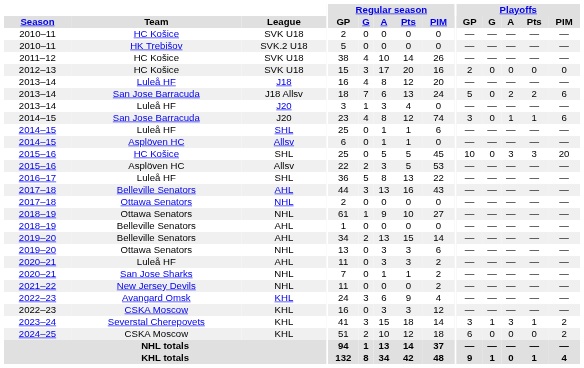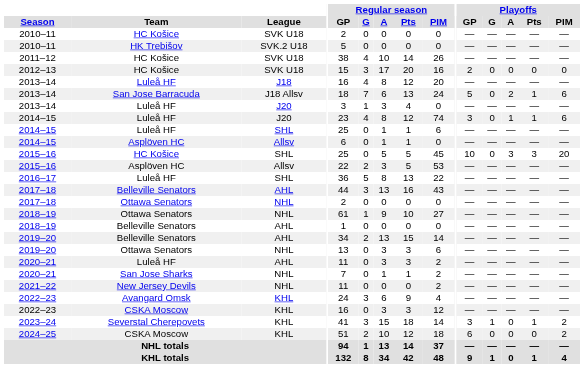 <table border="0" cellpadding="1" cellspacing="0" style="text-align:center; width:60em">
 <tr bgcolor="#e0e0e0">
 <th colspan="3" bgcolor="#ffffff"></th>
 <th rowspan="99" bgcolor="#ffffff"></th>
 <th colspan="5"><a href='#'>Regular season</a></th>
 <th rowspan="99" bgcolor="#ffffff"></th>
 <th colspan="5"><a href='#'>Playoffs</a></th>
 </tr>
 <tr bgcolor="#e0e0e0">
 <th><a href='#'>Season</a></th>
 <th>Team</th>
 <th>League</th>
 <th>GP</th>
 <th><a href='#'>G</a></th>
 <th><a href='#'>A</a></th>
 <th><a href='#'>Pts</a></th>
 <th><a href='#'>PIM</a></th>
 <th>GP</th>
 <th>G</th>
 <th>A</th>
 <th>Pts</th>
 <th>PIM</th>
 </tr>
 <tr>
 <td>2010–11</td>
 <td><a href='#'>HC Košice</a></td>
 <td>SVK U18</td>
 <td>2</td>
 <td>0</td>
 <td>0</td>
 <td>0</td>
 <td>0</td>
 <td>—</td>
 <td>—</td>
 <td>—</td>
 <td>—</td>
 <td>—</td>
 </tr>
 <tr bgcolor="#f0f0f0">
 <td>2010–11</td>
 <td><a href='#'>HK Trebišov</a></td>
 <td>SVK.2 U18</td>
 <td>5</td>
 <td>0</td>
 <td>0</td>
 <td>0</td>
 <td>0</td>
 <td>—</td>
 <td>—</td>
 <td>—</td>
 <td>—</td>
 <td>—</td>
 </tr>
 <tr>
 <td>2011–12</td>
 <td>HC Košice</td>
 <td>SVK U18</td>
 <td>38</td>
 <td>4</td>
 <td>10</td>
 <td>14</td>
 <td>26</td>
 <td>—</td>
 <td>—</td>
 <td>—</td>
 <td>—</td>
 <td>—</td>
 </tr>
 <tr bgcolor="#f0f0f0">
 <td>2012–13</td>
 <td>HC Košice</td>
 <td>SVK U18</td>
 <td>15</td>
 <td>3</td>
 <td>17</td>
 <td>20</td>
 <td>16</td>
 <td>2</td>
 <td>0</td>
 <td>0</td>
 <td>0</td>
 <td>0</td>
 </tr>
 <tr>
 <td>2013–14</td>
 <td><a href='#'>Luleå HF</a></td>
 <td><a href='#'>J18</a></td>
 <td>16</td>
 <td>4</td>
 <td>8</td>
 <td>12</td>
 <td>20</td>
 <td>—</td>
 <td>—</td>
 <td>—</td>
 <td>—</td>
 <td>—</td>
 </tr>
 <tr bgcolor="#f0f0f0">
 <td>2013–14</td>
 <td><a href='#'>San Jose Barracuda</a></td>
 <td>J18 Allsv</td>
 <td>18</td>
 <td>7</td>
 <td>6</td>
 <td>13</td>
 <td>24</td>
 <td>5</td>
 <td>0</td>
 <td>2</td>
-<td>2</td>
+<td>1</td>
 <td>6</td>
 </tr>
 <tr>
 <td>2013–14</td>
 <td>Luleå HF</td>
 <td><a href='#'>J20</a></td>
 <td>3</td>
 <td>1</td>
 <td>3</td>
 <td>4</td>
 <td>0</td>
 <td>—</td>
 <td>—</td>
 <td>—</td>
 <td>—</td>
 <td>—</td>
 </tr>
 <tr bgcolor="#f0f0f0">
 <td>2014–15</td>
-<td><a href='#'>San Jose Barracuda</a></td>
+<td>Luleå HF</td>
 <td>J20</td>
 <td>23</td>
 <td>4</td>
 <td>8</td>
 <td>12</td>
 <td>74</td>
 <td>3</td>
 <td>0</td>
 <td>1</td>
 <td>1</td>
 <td>6</td>
 </tr>
 <tr>
 <td><a href='#'>2014–15</a></td>
 <td>Luleå HF</td>
 <td><a href='#'>SHL</a></td>
 <td>25</td>
 <td>0</td>
 <td>1</td>
 <td>1</td>
 <td>6</td>
 <td>—</td>
 <td>—</td>
 <td>—</td>
 <td>—</td>
 <td>—</td>
 </tr>
 <tr bgcolor="#f0f0f0">
 <td><a href='#'>2014–15</a></td>
 <td><a href='#'>Asplöven HC</a></td>
 <td><a href='#'>Allsv</a></td>
 <td>6</td>
 <td>0</td>
 <td>1</td>
 <td>1</td>
 <td>0</td>
 <td>—</td>
 <td>—</td>
 <td>—</td>
 <td>—</td>
 <td>—</td>
 </tr>
 <tr>
 <td><a href='#'>2015–16</a></td>
 <td><a href='#'>HC Košice</a></td>
 <td>SHL</td>
 <td>25</td>
 <td>0</td>
 <td>5</td>
 <td>5</td>
 <td>45</td>
 <td>10</td>
 <td>0</td>
 <td>3</td>
 <td>3</td>
 <td>20</td>
 </tr>
 <tr bgcolor="#f0f0f0">
 <td><a href='#'>2015–16</a></td>
 <td>Asplöven HC</td>
 <td>Allsv</td>
 <td>22</td>
 <td>2</td>
 <td>3</td>
 <td>5</td>
 <td>53</td>
 <td>—</td>
 <td>—</td>
 <td>—</td>
 <td>—</td>
 <td>—</td>
 </tr>
 <tr>
 <td><a href='#'>2016–17</a></td>
 <td>Luleå HF</td>
 <td>SHL</td>
 <td>36</td>
 <td>5</td>
 <td>8</td>
 <td>13</td>
 <td>22</td>
 <td>—</td>
 <td>—</td>
 <td>—</td>
 <td>—</td>
 <td>—</td>
 </tr>
 <tr bgcolor="#f0f0f0">
 <td><a href='#'>2017–18</a></td>
 <td><a href='#'>Belleville Senators</a></td>
 <td><a href='#'>AHL</a></td>
 <td>44</td>
 <td>3</td>
 <td>13</td>
 <td>16</td>
 <td>43</td>
 <td>—</td>
 <td>—</td>
 <td>—</td>
 <td>—</td>
 <td>—</td>
 </tr>
 <tr>
 <td><a href='#'>2017–18</a></td>
 <td><a href='#'>Ottawa Senators</a></td>
 <td><a href='#'>NHL</a></td>
 <td>2</td>
 <td>0</td>
 <td>0</td>
 <td>0</td>
 <td>0</td>
 <td>—</td>
 <td>—</td>
 <td>—</td>
 <td>—</td>
 <td>—</td>
 </tr>
 <tr bgcolor="#f0f0f0">
 <td><a href='#'>2018–19</a></td>
 <td>Ottawa Senators</td>
 <td>NHL</td>
 <td>61</td>
 <td>1</td>
 <td>9</td>
 <td>10</td>
 <td>27</td>
 <td>—</td>
 <td>—</td>
 <td>—</td>
 <td>—</td>
 <td>—</td>
 </tr>
 <tr>
 <td><a href='#'>2018–19</a></td>
 <td>Belleville Senators</td>
 <td>AHL</td>
 <td>1</td>
 <td>0</td>
 <td>0</td>
 <td>0</td>
 <td>0</td>
 <td>—</td>
 <td>—</td>
 <td>—</td>
 <td>—</td>
 <td>—</td>
 </tr>
 <tr bgcolor="#f0f0f0">
 <td><a href='#'>2019–20</a></td>
 <td>Belleville Senators</td>
 <td>AHL</td>
 <td>34</td>
 <td>2</td>
 <td>13</td>
 <td>15</td>
 <td>14</td>
 <td>—</td>
 <td>—</td>
 <td>—</td>
 <td>—</td>
 <td>—</td>
 </tr>
 <tr>
 <td><a href='#'>2019–20</a></td>
 <td>Ottawa Senators</td>
 <td>NHL</td>
 <td>13</td>
 <td>0</td>
 <td>3</td>
 <td>3</td>
 <td>6</td>
 <td>—</td>
 <td>—</td>
 <td>—</td>
 <td>—</td>
 <td>—</td>
 </tr>
 <tr bgcolor="#f0f0f0">
 <td><a href='#'>2020–21</a></td>
 <td>Luleå HF</td>
 <td>AHL</td>
 <td>11</td>
 <td>0</td>
 <td>3</td>
 <td>3</td>
 <td>2</td>
 <td>—</td>
 <td>—</td>
 <td>—</td>
 <td>—</td>
 <td>—</td>
 </tr>
 <tr>
 <td><a href='#'>2020–21</a></td>
 <td><a href='#'>San Jose Sharks</a></td>
 <td>NHL</td>
 <td>7</td>
 <td>0</td>
 <td>1</td>
 <td>1</td>
 <td>2</td>
 <td>—</td>
 <td>—</td>
 <td>—</td>
 <td>—</td>
 <td>—</td>
 </tr>
 <tr bgcolor="#f0f0f0">
 <td><a href='#'>2021–22</a></td>
 <td><a href='#'>New Jersey Devils</a></td>
 <td>NHL</td>
 <td>11</td>
 <td>0</td>
 <td>0</td>
 <td>0</td>
 <td>2</td>
 <td>—</td>
 <td>—</td>
 <td>—</td>
 <td>—</td>
 <td>—</td>
 </tr>
 <tr>
 <td><a href='#'>2022–23</a></td>
 <td><a href='#'>Avangard Omsk</a></td>
 <td><a href='#'>KHL</a></td>
 <td>24</td>
 <td>3</td>
 <td>6</td>
 <td>9</td>
 <td>4</td>
 <td>—</td>
 <td>—</td>
 <td>—</td>
 <td>—</td>
 <td>—</td>
 </tr>
 <tr bgcolor="#f0f0f0">
 <td>2022–23</td>
 <td><a href='#'>CSKA Moscow</a></td>
 <td>KHL</td>
 <td>16</td>
 <td>0</td>
 <td>3</td>
 <td>3</td>
 <td>12</td>
 <td>—</td>
 <td>—</td>
 <td>—</td>
 <td>—</td>
 <td>—</td>
 </tr>
 <tr>
 <td><a href='#'>2023–24</a></td>
 <td><a href='#'>Severstal Cherepovets</a></td>
 <td>KHL</td>
 <td>41</td>
 <td>3</td>
 <td>15</td>
 <td>18</td>
 <td>14</td>
 <td>3</td>
 <td>1</td>
-<td>3</td>
+<td>0</td>
 <td>1</td>
 <td>2</td>
 </tr>
 <tr bgcolor="#f0f0f0">
 <td><a href='#'>2024–25</a></td>
 <td>CSKA Moscow</td>
 <td>KHL</td>
 <td>51</td>
 <td>2</td>
 <td>10</td>
 <td>12</td>
 <td>18</td>
 <td>6</td>
 <td>0</td>
 <td>0</td>
 <td>0</td>
 <td>2</td>
 </tr>
 <tr bgcolor="#e0e0e0">
 <th colspan="3">NHL totals</th>
 <th>94</th>
 <th>1</th>
 <th>13</th>
 <th>14</th>
 <th>37</th>
 <th>—</th>
 <th>—</th>
 <th>—</th>
 <th>—</th>
 <th>—</th>
 </tr>
 <tr bgcolor="#e0e0e0">
 <th colspan="3">KHL totals</th>
 <th>132</th>
 <th>8</th>
 <th>34</th>
 <th>42</th>
 <th>48</th>
 <th>9</th>
 <th>1</th>
 <th>0</th>
 <th>1</th>
 <th>4</th>
 </tr>
 </table>
